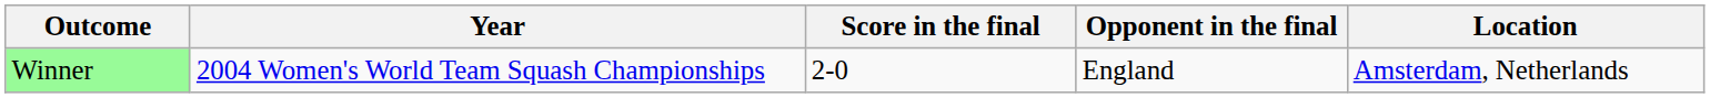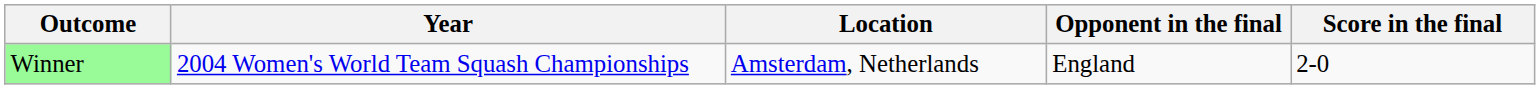 <table class="sortable wikitable">
 <tr>
 <th width="100">Outcome</th>
 <th width="350">Year</th>
+<th width="200">Location</th>
+<th width="150">Opponent in the final</th>
 <th width="150">Score in the final</th>
-<th width="150">Opponent in the final</th>
-<th width="200">Location</th>
 </tr>
 <tr>
 <td bgcolor="98FB98">Winner</td>
 <td><a href='#'>2004 Women's World Team Squash Championships</a></td>
+<td><a href='#'>Amsterdam</a>, Netherlands</td>
+<td> England</td>
 <td>2-0</td>
-<td> England</td>
-<td><a href='#'>Amsterdam</a>, Netherlands</td>
 </tr>
 </table>
